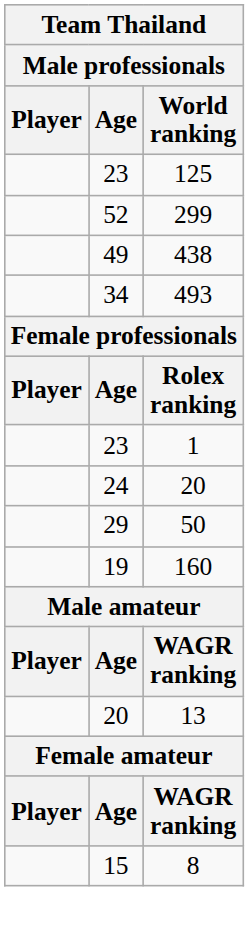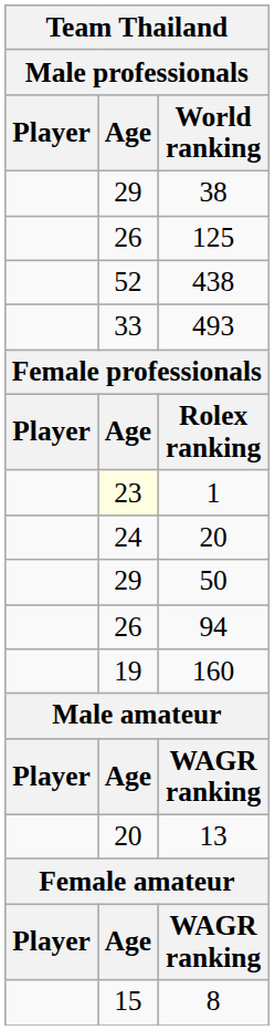 <table class="wikitable" style="text-align:center">
 <tr>
 <th colspan=3> Team Thailand</th>
 </tr>
 <tr>
 <th colspan=3>Male professionals</th>
 </tr>
 <tr>
 <th>Player</th>
 <th>Age</th>
 <th data-sort-type="number">World<br>ranking</th>
 </tr>
 <tr>
 <td align=left></td>
-<td>23</td>
+<td>29</td>
+<td>38</td>
+</tr>
+<tr>
+<td align=left></td>
+<td>26</td>
 <td>125</td>
 </tr>
 <tr>
 <td align=left></td>
 <td>52</td>
-<td>299</td>
-</tr>
-<tr>
-<td align=left></td>
-<td>49</td>
 <td>438</td>
 </tr>
 <tr>
 <td align=left></td>
-<td>34</td>
+<td>33</td>
 <td>493</td>
 </tr>
 <tr>
 <th colspan=3>Female professionals</th>
 </tr>
 <tr>
 <th>Player</th>
 <th>Age</th>
 <th data-sort-type="number">Rolex<br>ranking</th>
 </tr>
 <tr>
 <td align=left></td>
-<td>23</td>
+<td style="background: lightyellow;">23</td>
 <td>1</td>
 </tr>
 <tr>
 <td align=left></td>
 <td>24</td>
 <td>20</td>
 </tr>
 <tr>
 <td align=left></td>
 <td>29</td>
 <td>50</td>
+</tr>
+<tr>
+<td align=left></td>
+<td>26</td>
+<td>94</td>
 </tr>
 <tr>
 <td align=left></td>
 <td>19</td>
 <td>160</td>
 </tr>
 <tr>
 <th colspan=3>Male amateur</th>
 </tr>
 <tr>
 <th>Player</th>
 <th>Age</th>
 <th data-sort-type="number">WAGR<br>ranking</th>
 </tr>
 <tr>
 <td align=left></td>
 <td>20</td>
 <td>13</td>
 </tr>
 <tr>
 <th colspan=3>Female amateur</th>
 </tr>
 <tr>
 <th>Player</th>
 <th>Age</th>
 <th data-sort-type="number">WAGR<br>ranking</th>
 </tr>
 <tr>
 <td align=left></td>
 <td>15</td>
 <td>8</td>
 </tr>
 </table>
